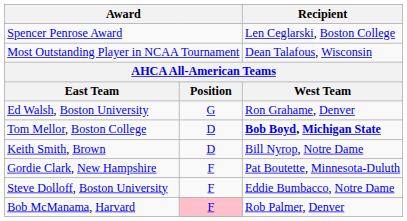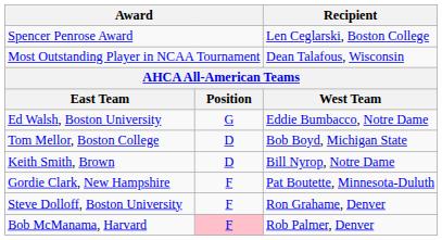 <table class="wikitable">
 <tr>
 <th colspan=2>Award</th>
 <th>Recipient</th>
 </tr>
 <tr>
 <td colspan=2><a href='#'>Spencer Penrose Award</a></td>
 <td><a href='#'>Len Ceglarski</a>, <a href='#'>Boston College</a></td>
 </tr>
 <tr>
 <td colspan=2><a href='#'>Most Outstanding Player in NCAA Tournament</a></td>
 <td><a href='#'>Dean Talafous</a>, <a href='#'>Wisconsin</a></td>
 </tr>
 <tr>
 <th colspan=3><a href='#'>AHCA All-American Teams</a></th>
 </tr>
 <tr>
 <th>East Team</th>
 <th>  Position  </th>
 <th>West Team</th>
 </tr>
 <tr>
 <td><a href='#'>Ed Walsh</a>, <a href='#'>Boston University</a></td>
 <td align=center><a href='#'>G</a></td>
-<td><a href='#'>Ron Grahame</a>, <a href='#'>Denver</a></td>
+<td><a href='#'>Eddie Bumbacco</a>, <a href='#'>Notre Dame</a></td>
 </tr>
 <tr>
 <td><a href='#'>Tom Mellor</a>, <a href='#'>Boston College</a></td>
 <td align=center><a href='#'>D</a></td>
-<td><strong><a href='#'>Bob Boyd</a>, <a href='#'>Michigan State</a></strong></td>
+<td><a href='#'>Bob Boyd</a>, <a href='#'>Michigan State</a></td>
 </tr>
 <tr>
 <td><a href='#'>Keith Smith</a>, <a href='#'>Brown</a></td>
 <td align=center><a href='#'>D</a></td>
 <td><a href='#'>Bill Nyrop</a>, <a href='#'>Notre Dame</a></td>
 </tr>
 <tr>
 <td><a href='#'>Gordie Clark</a>, <a href='#'>New Hampshire</a></td>
 <td align=center><a href='#'>F</a></td>
 <td><a href='#'>Pat Boutette</a>, <a href='#'>Minnesota-Duluth</a></td>
 </tr>
 <tr>
 <td><a href='#'>Steve Dolloff</a>, <a href='#'>Boston University</a></td>
 <td align=center><a href='#'>F</a></td>
-<td><a href='#'>Eddie Bumbacco</a>, <a href='#'>Notre Dame</a></td>
+<td><a href='#'>Ron Grahame</a>, <a href='#'>Denver</a></td>
 </tr>
 <tr>
 <td><a href='#'>Bob McManama</a>, <a href='#'>Harvard</a></td>
 <td align=center style="background: pink;"><a href='#'>F</a></td>
 <td><a href='#'>Rob Palmer</a>, <a href='#'>Denver</a></td>
 </tr>
 </table>
